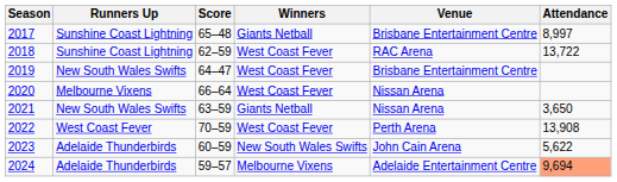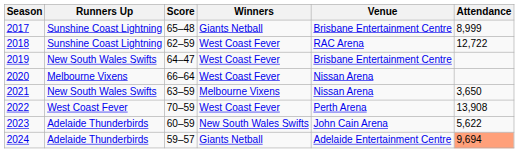 <table class="wikitable collapsible">
 <tr>
 <th>Season</th>
 <th>Runners Up</th>
 <th>Score</th>
 <th>Winners</th>
 <th>Venue</th>
 <th>Attendance</th>
 </tr>
 <tr>
 <td><a href='#'>2017</a></td>
 <td><a href='#'>Sunshine Coast Lightning</a></td>
 <td>65–48</td>
 <td><a href='#'>Giants Netball</a></td>
 <td><a href='#'>Brisbane Entertainment Centre</a></td>
-<td>8,997</td>
+<td>8,999</td>
 </tr>
 <tr>
 <td><a href='#'>2018</a></td>
 <td><a href='#'>Sunshine Coast Lightning</a></td>
 <td>62–59</td>
 <td><a href='#'>West Coast Fever</a></td>
 <td><a href='#'>RAC Arena</a></td>
-<td>13,722</td>
+<td>12,722</td>
 </tr>
 <tr>
 <td><a href='#'>2019</a></td>
 <td><a href='#'>New South Wales Swifts</a></td>
 <td>64–47</td>
 <td><a href='#'>West Coast Fever</a></td>
 <td><a href='#'>Brisbane Entertainment Centre</a></td>
 <td></td>
 </tr>
 <tr>
 <td><a href='#'>2020</a></td>
 <td><a href='#'>Melbourne Vixens</a></td>
 <td>66–64</td>
 <td><a href='#'>West Coast Fever</a></td>
 <td><a href='#'>Nissan Arena</a></td>
 <td></td>
 </tr>
 <tr>
 <td><a href='#'>2021</a></td>
 <td><a href='#'>New South Wales Swifts</a></td>
 <td>63–59</td>
-<td><a href='#'>Giants Netball</a></td>
+<td><a href='#'>Melbourne Vixens</a></td>
 <td><a href='#'>Nissan Arena</a></td>
 <td>3,650</td>
 </tr>
 <tr>
 <td><a href='#'>2022</a></td>
 <td><a href='#'>West Coast Fever</a></td>
 <td>70–59</td>
 <td><a href='#'>West Coast Fever</a></td>
 <td><a href='#'>Perth Arena</a></td>
 <td>13,908</td>
 </tr>
 <tr>
 <td><a href='#'>2023</a></td>
 <td><a href='#'>Adelaide Thunderbirds</a></td>
 <td>60–59</td>
 <td><a href='#'>New South Wales Swifts</a></td>
 <td><a href='#'>John Cain Arena</a></td>
 <td>5,622</td>
 </tr>
 <tr>
 <td><a href='#'>2024</a></td>
 <td><a href='#'>Adelaide Thunderbirds</a></td>
 <td>59–57</td>
-<td><a href='#'>Melbourne Vixens</a></td>
+<td><a href='#'>Giants Netball</a></td>
 <td><a href='#'>Adelaide Entertainment Centre</a></td>
 <td style="background: lightsalmon;">9,694</td>
 </tr>
 </table>
